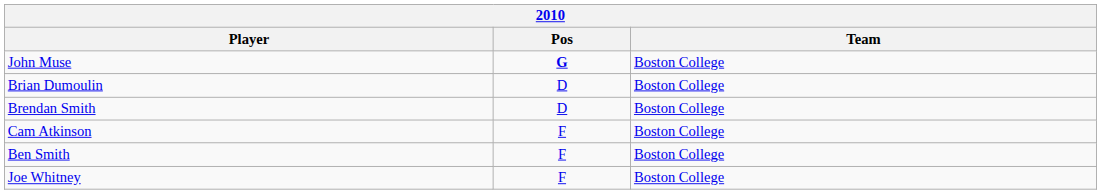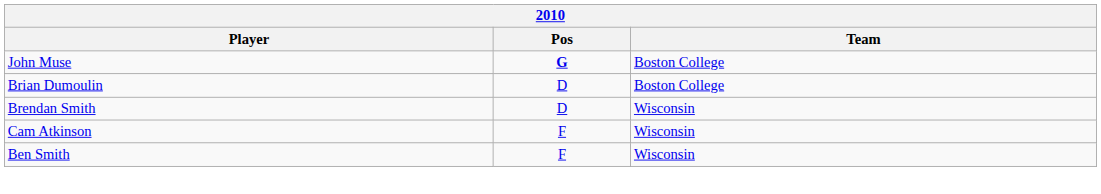 <table class="wikitable" width=95%>
 <tr>
 <th colspan=3><a href='#'>2010</a></th>
 </tr>
 <tr>
 <th>Player</th>
 <th>Pos</th>
 <th>Team</th>
 </tr>
 <tr>
 <td><a href='#'>John Muse</a></td>
 <td style="text-align:center;"><strong><a href='#'>G</a></strong></td>
 <td><a href='#'>Boston College</a></td>
 </tr>
 <tr>
 <td><a href='#'>Brian Dumoulin</a></td>
 <td style="text-align:center;"><a href='#'>D</a></td>
 <td><a href='#'>Boston College</a></td>
 </tr>
 <tr>
 <td><a href='#'>Brendan Smith</a></td>
 <td style="text-align:center;"><a href='#'>D</a></td>
-<td><a href='#'>Boston College</a></td>
+<td><a href='#'>Wisconsin</a></td>
 </tr>
 <tr>
 <td><a href='#'>Cam Atkinson</a></td>
 <td style="text-align:center;"><a href='#'>F</a></td>
-<td><a href='#'>Boston College</a></td>
+<td><a href='#'>Wisconsin</a></td>
 </tr>
 <tr>
 <td><a href='#'>Ben Smith</a></td>
 <td style="text-align:center;"><a href='#'>F</a></td>
-<td><a href='#'>Boston College</a></td>
-</tr>
-<tr>
-<td><a href='#'>Joe Whitney</a></td>
-<td style="text-align:center;"><a href='#'>F</a></td>
-<td><a href='#'>Boston College</a></td>
+<td><a href='#'>Wisconsin</a></td>
 </tr>
 </table>
